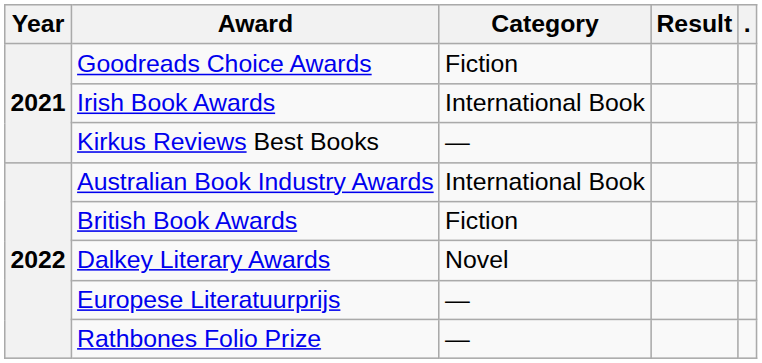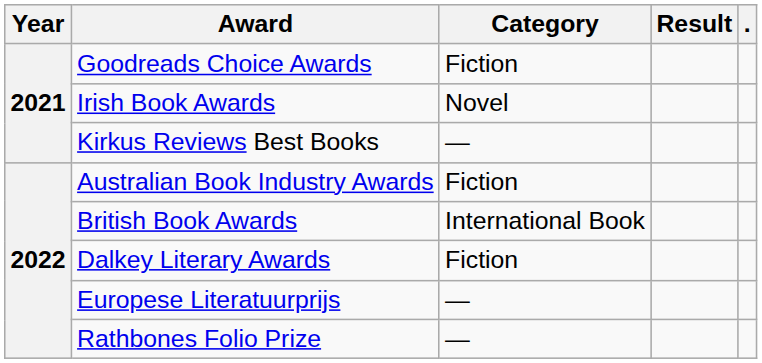 <table class="wikitable sortable">
 <tr>
 <th>Year</th>
 <th>Award</th>
 <th>Category</th>
 <th>Result</th>
 <th>.</th>
 </tr>
 <tr>
 <th rowspan="3">2021</th>
 <td><a href='#'>Goodreads Choice Awards</a></td>
 <td>Fiction</td>
 <td></td>
 <td></td>
 </tr>
 <tr>
 <td><a href='#'>Irish Book Awards</a></td>
-<td>International Book</td>
+<td>Novel</td>
 <td></td>
 <td></td>
 </tr>
 <tr>
 <td><a href='#'>Kirkus Reviews</a> Best Books</td>
 <td>—</td>
 <td></td>
 <td></td>
 </tr>
 <tr>
 <th rowspan="5">2022</th>
 <td><a href='#'>Australian Book Industry Awards</a></td>
+<td>Fiction</td>
+<td></td>
+<td></td>
+</tr>
+<tr>
+<td><a href='#'>British Book Awards</a></td>
 <td>International Book</td>
 <td></td>
 <td></td>
 </tr>
 <tr>
-<td><a href='#'>British Book Awards</a></td>
+<td><a href='#'>Dalkey Literary Awards</a></td>
 <td>Fiction</td>
-<td></td>
-<td></td>
-</tr>
-<tr>
-<td><a href='#'>Dalkey Literary Awards</a></td>
-<td>Novel</td>
 <td></td>
 <td></td>
 </tr>
 <tr>
 <td><a href='#'>Europese Literatuurprijs</a></td>
 <td>—</td>
 <td></td>
 <td></td>
 </tr>
 <tr>
 <td><a href='#'>Rathbones Folio Prize</a></td>
 <td>—</td>
 <td></td>
 <td></td>
 </tr>
 </table>
